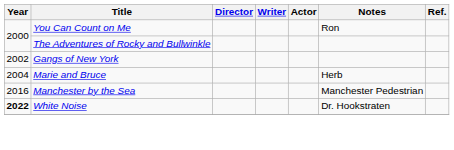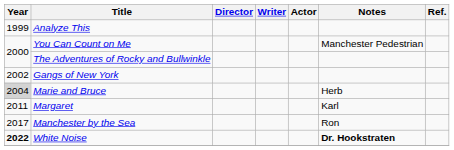 <table class="wikitable">
 <tr>
 <th>Year</th>
 <th>Title</th>
 <th><a href='#'>Director</a></th>
 <th><a href='#'>Writer</a></th>
 <th>Actor</th>
 <th>Notes</th>
 <th>Ref.</th>
 </tr>
 <tr>
+<td>1999</td>
+<td><em><a href='#'>Analyze This</a></em></td>
+<td></td>
+<td></td>
+<td></td>
+<td></td>
+<td></td>
+</tr>
+<tr>
 <td rowspan="2">2000</td>
 <td><em><a href='#'>You Can Count on Me</a></em></td>
 <td></td>
 <td></td>
 <td></td>
-<td>Ron</td>
+<td>Manchester Pedestrian</td>
 <td></td>
 </tr>
 <tr>
 <td><em><a href='#'>The Adventures of Rocky and Bullwinkle</a></em></td>
 <td></td>
 <td></td>
 <td></td>
 <td></td>
 <td></td>
 </tr>
 <tr>
 <td>2002</td>
 <td><em><a href='#'>Gangs of New York</a></em></td>
 <td></td>
 <td></td>
 <td></td>
 <td></td>
 <td></td>
 </tr>
 <tr>
-<td>2004</td>
+<td style="background: lightgrey;">2004</td>
 <td><em><a href='#'>Marie and Bruce</a></em></td>
 <td></td>
 <td></td>
 <td></td>
 <td>Herb</td>
 <td></td>
 </tr>
 <tr>
-<td>2016</td>
+<td>2011</td>
+<td><em><a href='#'>Margaret</a></em></td>
+<td></td>
+<td></td>
+<td></td>
+<td>Karl</td>
+<td></td>
+</tr>
+<tr>
+<td>2017</td>
 <td><em><a href='#'>Manchester by the Sea</a></em></td>
 <td></td>
 <td></td>
 <td></td>
-<td>Manchester Pedestrian</td>
+<td>Ron</td>
 <td></td>
 </tr>
 <tr>
 <td><strong>2022</strong></td>
 <td><em><a href='#'>White Noise</a></em></td>
 <td></td>
 <td></td>
 <td></td>
-<td>Dr. Hookstraten</td>
+<td><strong>Dr. Hookstraten</strong></td>
 <td></td>
 </tr>
 <tr>
 </tr>
 </table>
